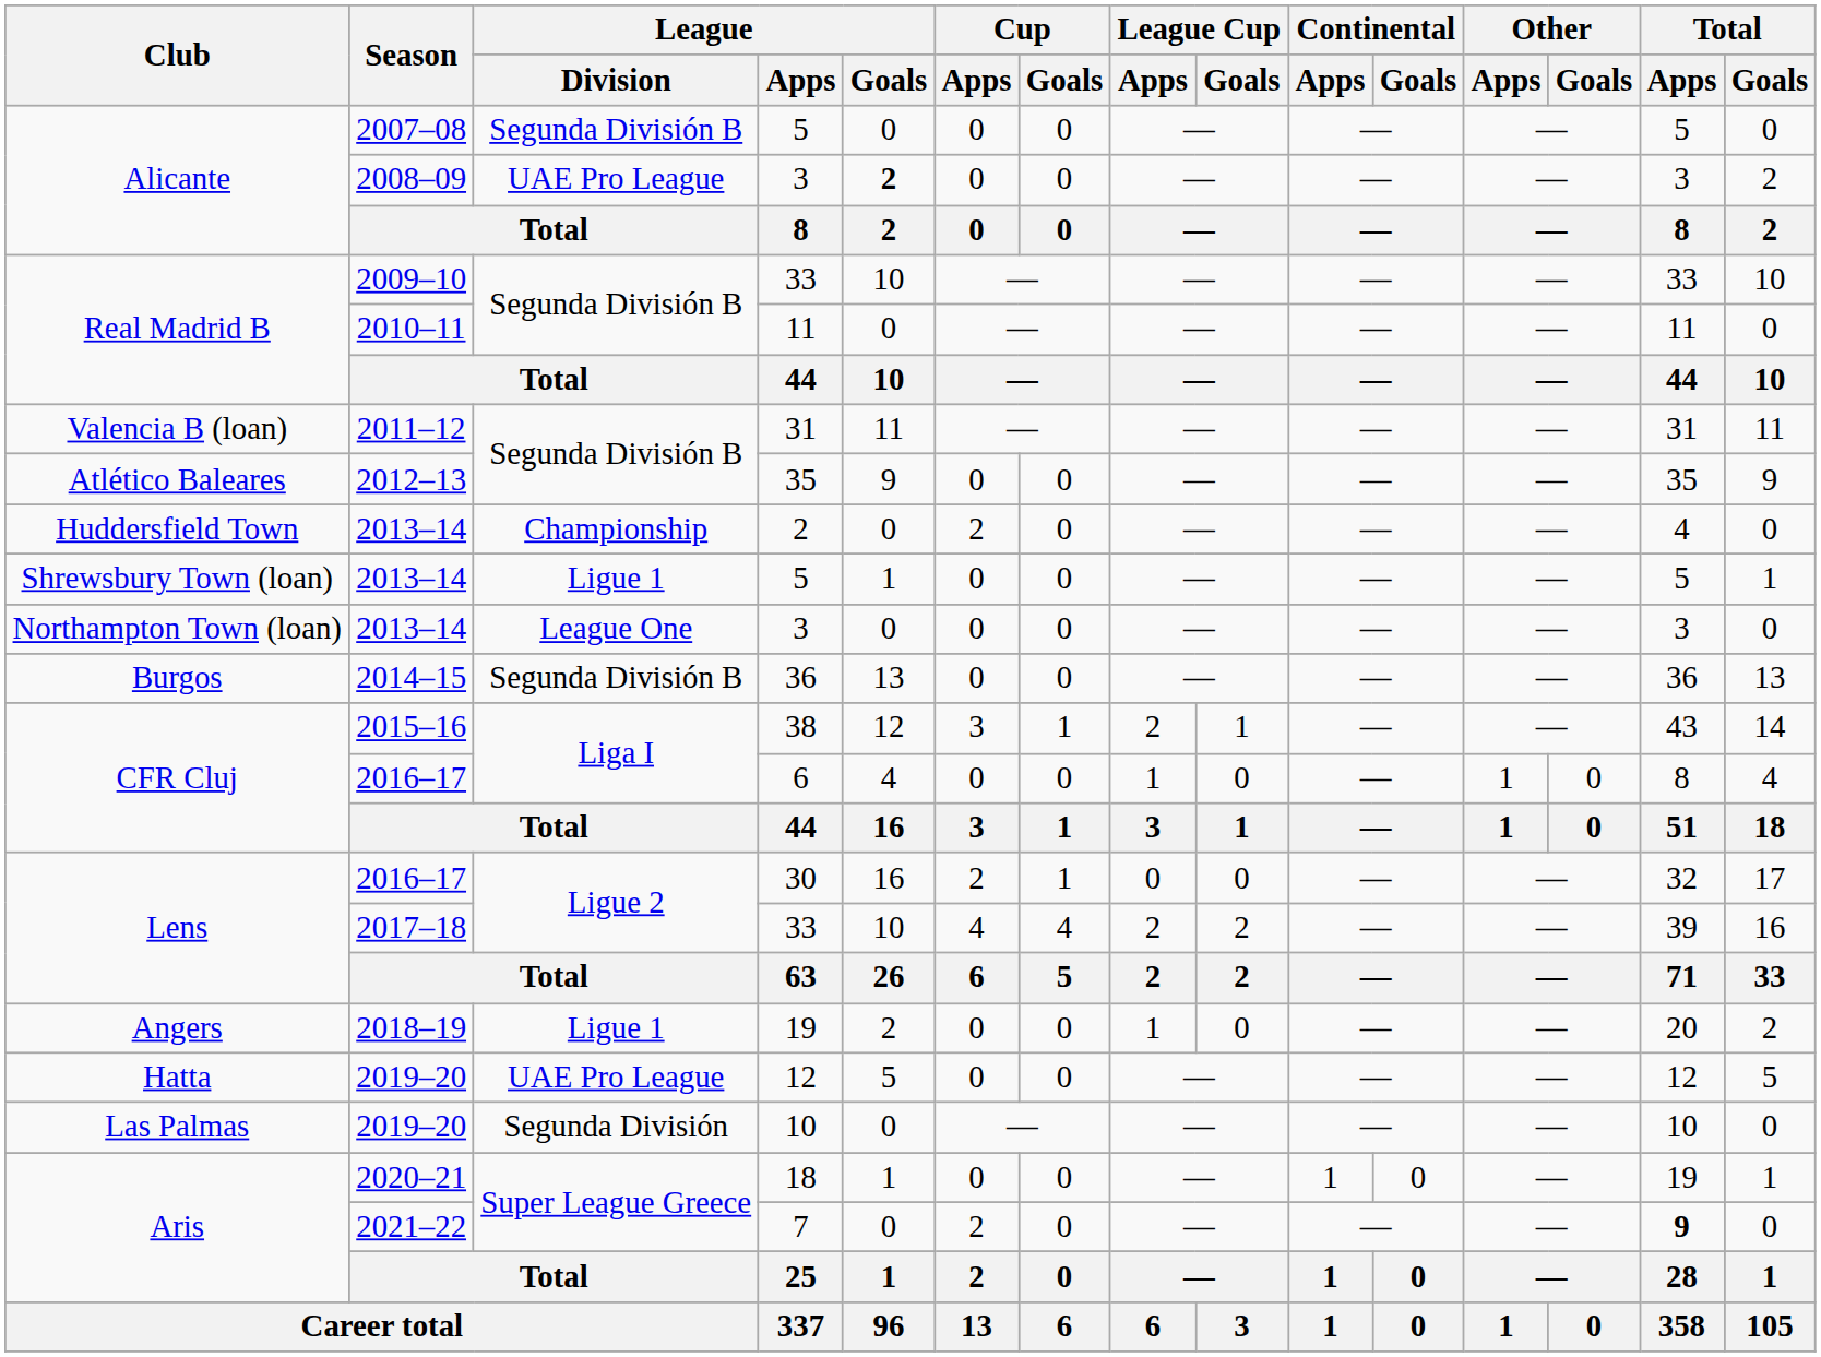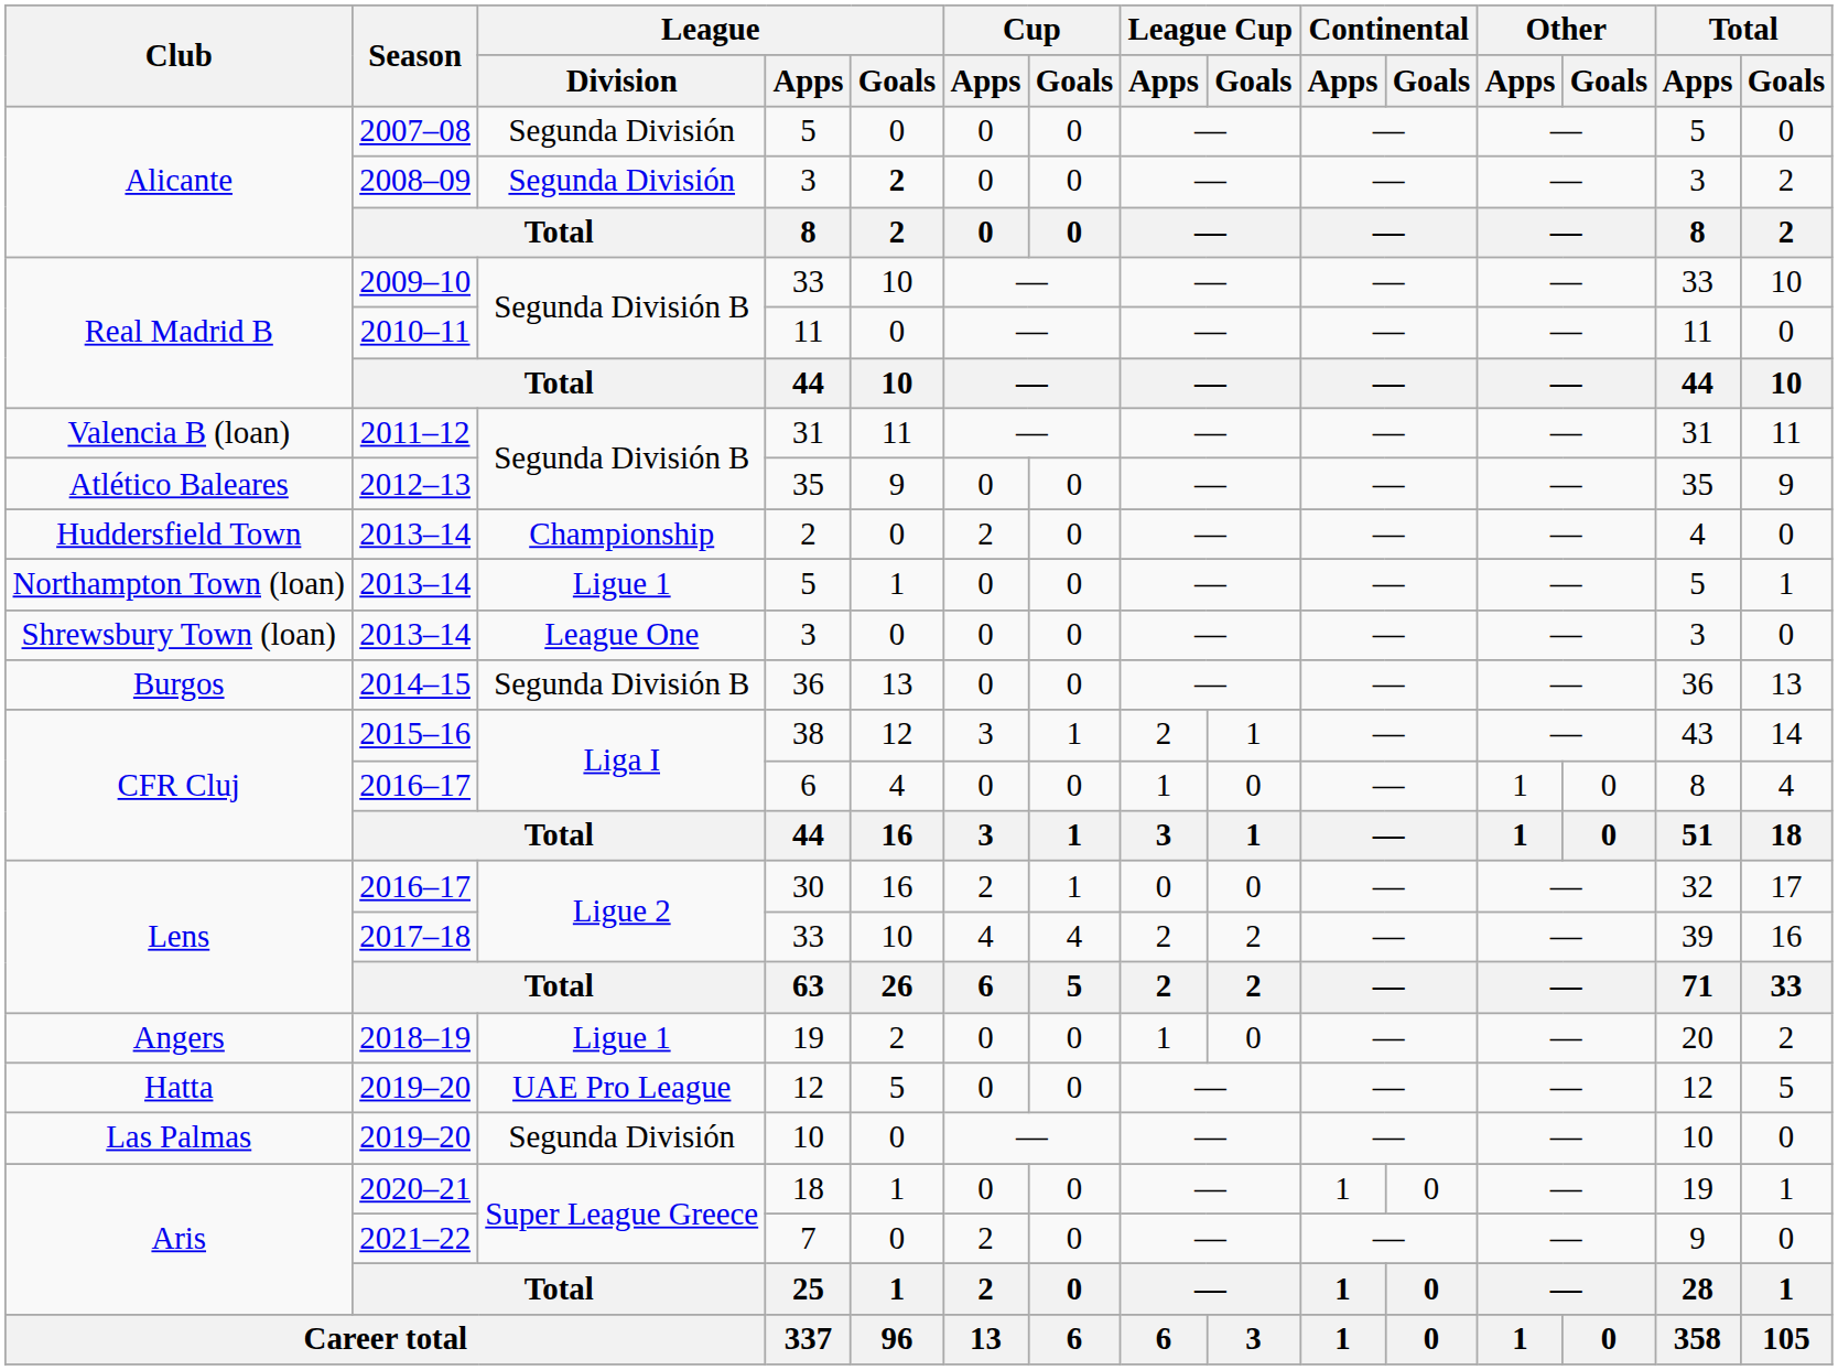 <table class="wikitable" style="text-align: center">
 <tr>
 <th rowspan="2">Club</th>
 <th rowspan="2">Season</th>
 <th colspan="3">League</th>
 <th colspan="2">Cup</th>
 <th colspan="2">League Cup</th>
 <th colspan="2">Continental</th>
 <th colspan="2">Other</th>
 <th colspan="2">Total</th>
 </tr>
 <tr>
 <th>Division</th>
 <th>Apps</th>
 <th>Goals</th>
 <th>Apps</th>
 <th>Goals</th>
 <th>Apps</th>
 <th>Goals</th>
 <th>Apps</th>
 <th>Goals</th>
 <th>Apps</th>
 <th>Goals</th>
 <th>Apps</th>
 <th>Goals</th>
 </tr>
 <tr>
 <td rowspan="3"><a href='#'>Alicante</a></td>
 <td><a href='#'>2007–08</a></td>
-<td><a href='#'>Segunda División B</a></td>
+<td>Segunda División</td>
 <td>5</td>
 <td>0</td>
 <td>0</td>
 <td>0</td>
 <td colspan="2">—</td>
 <td colspan="2">—</td>
 <td colspan="2">—</td>
 <td>5</td>
 <td>0</td>
 </tr>
 <tr>
 <td><a href='#'>2008–09</a></td>
-<td><a href='#'>UAE Pro League</a></td>
+<td><a href='#'>Segunda División</a></td>
 <td>3</td>
 <td><strong>2</strong></td>
 <td>0</td>
 <td>0</td>
 <td colspan="2">—</td>
 <td colspan="2">—</td>
 <td colspan="2">—</td>
 <td>3</td>
 <td>2</td>
 </tr>
 <tr>
 <th colspan="2">Total</th>
 <th>8</th>
 <th>2</th>
 <th>0</th>
 <th>0</th>
 <th colspan="2">—</th>
 <th colspan="2">—</th>
 <th colspan="2">—</th>
 <th>8</th>
 <th>2</th>
 </tr>
 <tr>
 <td rowspan="3"><a href='#'>Real Madrid B</a></td>
 <td><a href='#'>2009–10</a></td>
 <td rowspan="2">Segunda División B</td>
 <td>33</td>
 <td>10</td>
 <td colspan="2">—</td>
 <td colspan="2">—</td>
 <td colspan="2">—</td>
 <td colspan="2">—</td>
 <td>33</td>
 <td>10</td>
 </tr>
 <tr>
 <td><a href='#'>2010–11</a></td>
 <td>11</td>
 <td>0</td>
 <td colspan="2">—</td>
 <td colspan="2">—</td>
 <td colspan="2">—</td>
 <td colspan="2">—</td>
 <td>11</td>
 <td>0</td>
 </tr>
 <tr>
 <th colspan="2">Total</th>
 <th>44</th>
 <th>10</th>
 <th colspan="2">—</th>
 <th colspan="2">—</th>
 <th colspan="2">—</th>
 <th colspan="2">—</th>
 <th>44</th>
 <th>10</th>
 </tr>
 <tr>
 <td><a href='#'>Valencia B</a> (loan)</td>
 <td><a href='#'>2011–12</a></td>
 <td rowspan="2">Segunda División B</td>
 <td>31</td>
 <td>11</td>
 <td colspan="2">—</td>
 <td colspan="2">—</td>
 <td colspan="2">—</td>
 <td colspan="2">—</td>
 <td>31</td>
 <td>11</td>
 </tr>
 <tr>
 <td><a href='#'>Atlético Baleares</a></td>
 <td><a href='#'>2012–13</a></td>
 <td>35</td>
 <td>9</td>
 <td>0</td>
 <td>0</td>
 <td colspan="2">—</td>
 <td colspan="2">—</td>
 <td colspan="2">—</td>
 <td>35</td>
 <td>9</td>
 </tr>
 <tr>
 <td><a href='#'>Huddersfield Town</a></td>
 <td><a href='#'>2013–14</a></td>
 <td><a href='#'>Championship</a></td>
 <td>2</td>
 <td>0</td>
 <td>2</td>
 <td>0</td>
 <td colspan="2">—</td>
 <td colspan="2">—</td>
 <td colspan="2">—</td>
 <td>4</td>
 <td>0</td>
 </tr>
 <tr>
-<td><a href='#'>Shrewsbury Town</a> (loan)</td>
+<td><a href='#'>Northampton Town</a> (loan)</td>
 <td><a href='#'>2013–14</a></td>
 <td><a href='#'>Ligue 1</a></td>
 <td>5</td>
 <td>1</td>
 <td>0</td>
 <td>0</td>
 <td colspan="2">—</td>
 <td colspan="2">—</td>
 <td colspan="2">—</td>
 <td>5</td>
 <td>1</td>
 </tr>
 <tr>
-<td><a href='#'>Northampton Town</a> (loan)</td>
+<td><a href='#'>Shrewsbury Town</a> (loan)</td>
 <td><a href='#'>2013–14</a></td>
 <td><a href='#'>League One</a></td>
 <td>3</td>
 <td>0</td>
 <td>0</td>
 <td>0</td>
 <td colspan="2">—</td>
 <td colspan="2">—</td>
 <td colspan="2">—</td>
 <td>3</td>
 <td>0</td>
 </tr>
 <tr>
 <td><a href='#'>Burgos</a></td>
 <td><a href='#'>2014–15</a></td>
 <td>Segunda División B</td>
 <td>36</td>
 <td>13</td>
 <td>0</td>
 <td>0</td>
 <td colspan="2">—</td>
 <td colspan="2">—</td>
 <td colspan="2">—</td>
 <td>36</td>
 <td>13</td>
 </tr>
 <tr>
 <td rowspan="3"><a href='#'>CFR Cluj</a></td>
 <td><a href='#'>2015–16</a></td>
 <td rowspan="2"><a href='#'>Liga I</a></td>
 <td>38</td>
 <td>12</td>
 <td>3</td>
 <td>1</td>
 <td>2</td>
 <td>1</td>
 <td colspan="2">—</td>
 <td colspan="2">—</td>
 <td>43</td>
 <td>14</td>
 </tr>
 <tr>
 <td><a href='#'>2016–17</a></td>
 <td>6</td>
 <td>4</td>
 <td>0</td>
 <td>0</td>
 <td>1</td>
 <td>0</td>
 <td colspan="2">—</td>
 <td>1</td>
 <td>0</td>
 <td>8</td>
 <td>4</td>
 </tr>
 <tr>
 <th colspan=2>Total</th>
 <th>44</th>
 <th>16</th>
 <th>3</th>
 <th>1</th>
 <th>3</th>
 <th>1</th>
 <th colspan="2">—</th>
 <th>1</th>
 <th>0</th>
 <th>51</th>
 <th>18</th>
 </tr>
 <tr>
 <td rowspan="3"><a href='#'>Lens</a></td>
 <td><a href='#'>2016–17</a></td>
 <td rowspan="2"><a href='#'>Ligue 2</a></td>
 <td>30</td>
 <td>16</td>
 <td>2</td>
 <td>1</td>
 <td>0</td>
 <td>0</td>
 <td colspan="2">—</td>
 <td colspan="2">—</td>
 <td>32</td>
 <td>17</td>
 </tr>
 <tr>
 <td><a href='#'>2017–18</a></td>
 <td>33</td>
 <td>10</td>
 <td>4</td>
 <td>4</td>
 <td>2</td>
 <td>2</td>
 <td colspan=2>—</td>
 <td colspan="2">—</td>
 <td>39</td>
 <td>16</td>
 </tr>
 <tr>
 <th colspan="2">Total</th>
 <th>63</th>
 <th>26</th>
 <th>6</th>
 <th>5</th>
 <th>2</th>
 <th>2</th>
 <th colspan=2>—</th>
 <th colspan="2">—</th>
 <th>71</th>
 <th>33</th>
 </tr>
 <tr>
 <td><a href='#'>Angers</a></td>
 <td><a href='#'>2018–19</a></td>
 <td><a href='#'>Ligue 1</a></td>
 <td>19</td>
 <td>2</td>
 <td>0</td>
 <td>0</td>
 <td>1</td>
 <td>0</td>
 <td colspan="2">—</td>
 <td colspan="2">—</td>
 <td>20</td>
 <td>2</td>
 </tr>
 <tr>
 <td><a href='#'>Hatta</a></td>
 <td><a href='#'>2019–20</a></td>
 <td><a href='#'>UAE Pro League</a></td>
 <td>12</td>
 <td>5</td>
 <td>0</td>
 <td>0</td>
 <td colspan="2">—</td>
 <td colspan="2">—</td>
 <td colspan="2">—</td>
 <td>12</td>
 <td>5</td>
 </tr>
 <tr>
 <td><a href='#'>Las Palmas</a></td>
 <td><a href='#'>2019–20</a></td>
 <td>Segunda División</td>
 <td>10</td>
 <td>0</td>
 <td colspan="2">—</td>
 <td colspan="2">—</td>
 <td colspan="2">—</td>
 <td colspan="2">—</td>
 <td>10</td>
 <td>0</td>
 </tr>
 <tr>
 <td rowspan="3"><a href='#'>Aris</a></td>
 <td><a href='#'>2020–21</a></td>
 <td rowspan="2"><a href='#'>Super League Greece</a></td>
 <td>18</td>
 <td>1</td>
 <td>0</td>
 <td>0</td>
 <td colspan="2">—</td>
 <td>1</td>
 <td>0</td>
 <td colspan="2">—</td>
 <td>19</td>
 <td>1</td>
 </tr>
 <tr>
 <td><a href='#'>2021–22</a></td>
 <td>7</td>
 <td>0</td>
 <td>2</td>
 <td>0</td>
 <td colspan="2">—</td>
 <td colspan="2">—</td>
 <td colspan="2">—</td>
-<td><strong>9</strong></td>
+<td>9</td>
 <td>0</td>
 </tr>
 <tr>
 <th colspan="2">Total</th>
 <th>25</th>
 <th>1</th>
 <th>2</th>
 <th>0</th>
 <th colspan="2">—</th>
 <th>1</th>
 <th>0</th>
 <th colspan="2">—</th>
 <th>28</th>
 <th>1</th>
 </tr>
 <tr>
 <th colspan="3">Career total</th>
 <th>337</th>
 <th>96</th>
 <th>13</th>
 <th>6</th>
 <th>6</th>
 <th>3</th>
 <th>1</th>
 <th>0</th>
 <th>1</th>
 <th>0</th>
 <th>358</th>
 <th>105</th>
 </tr>
 </table>
